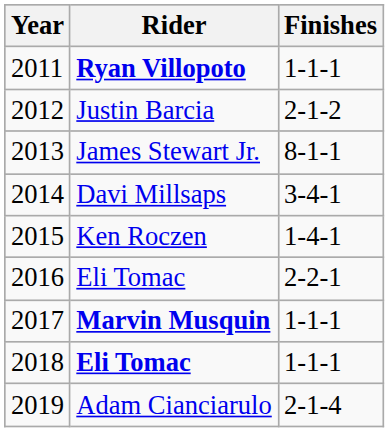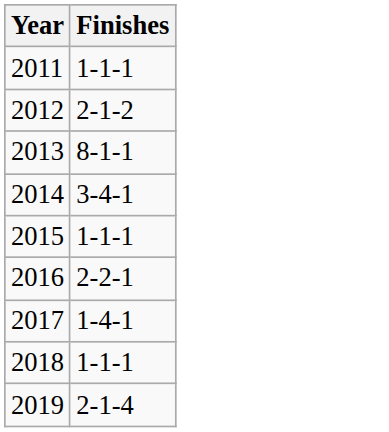 <table class="wikitable">
 <tr>
 <th>Year</th>
-<th>Rider</th>
 <th>Finishes</th>
 </tr>
 <tr>
 <td>2011</td>
-<td><strong><a href='#'>Ryan Villopoto</a></strong></td>
 <td>1-1-1</td>
 </tr>
 <tr>
 <td>2012</td>
-<td><a href='#'>Justin Barcia</a></td>
 <td>2-1-2</td>
 </tr>
 <tr>
 <td>2013</td>
-<td><a href='#'>James Stewart Jr.</a></td>
 <td>8-1-1</td>
 </tr>
 <tr>
 <td>2014</td>
-<td><a href='#'>Davi Millsaps</a></td>
 <td>3-4-1</td>
 </tr>
 <tr>
 <td>2015</td>
-<td><a href='#'>Ken Roczen</a></td>
-<td>1-4-1</td>
+<td>1-1-1</td>
 </tr>
 <tr>
 <td>2016</td>
-<td><a href='#'>Eli Tomac</a></td>
 <td>2-2-1</td>
 </tr>
 <tr>
 <td>2017</td>
-<td><strong><a href='#'>Marvin Musquin</a></strong></td>
-<td>1-1-1</td>
+<td>1-4-1</td>
 </tr>
 <tr>
 <td>2018</td>
-<td><strong><a href='#'>Eli Tomac</a></strong></td>
 <td>1-1-1</td>
 </tr>
 <tr>
 <td>2019</td>
-<td><a href='#'>Adam Cianciarulo</a></td>
 <td>2-1-4</td>
 </tr>
 </table>
